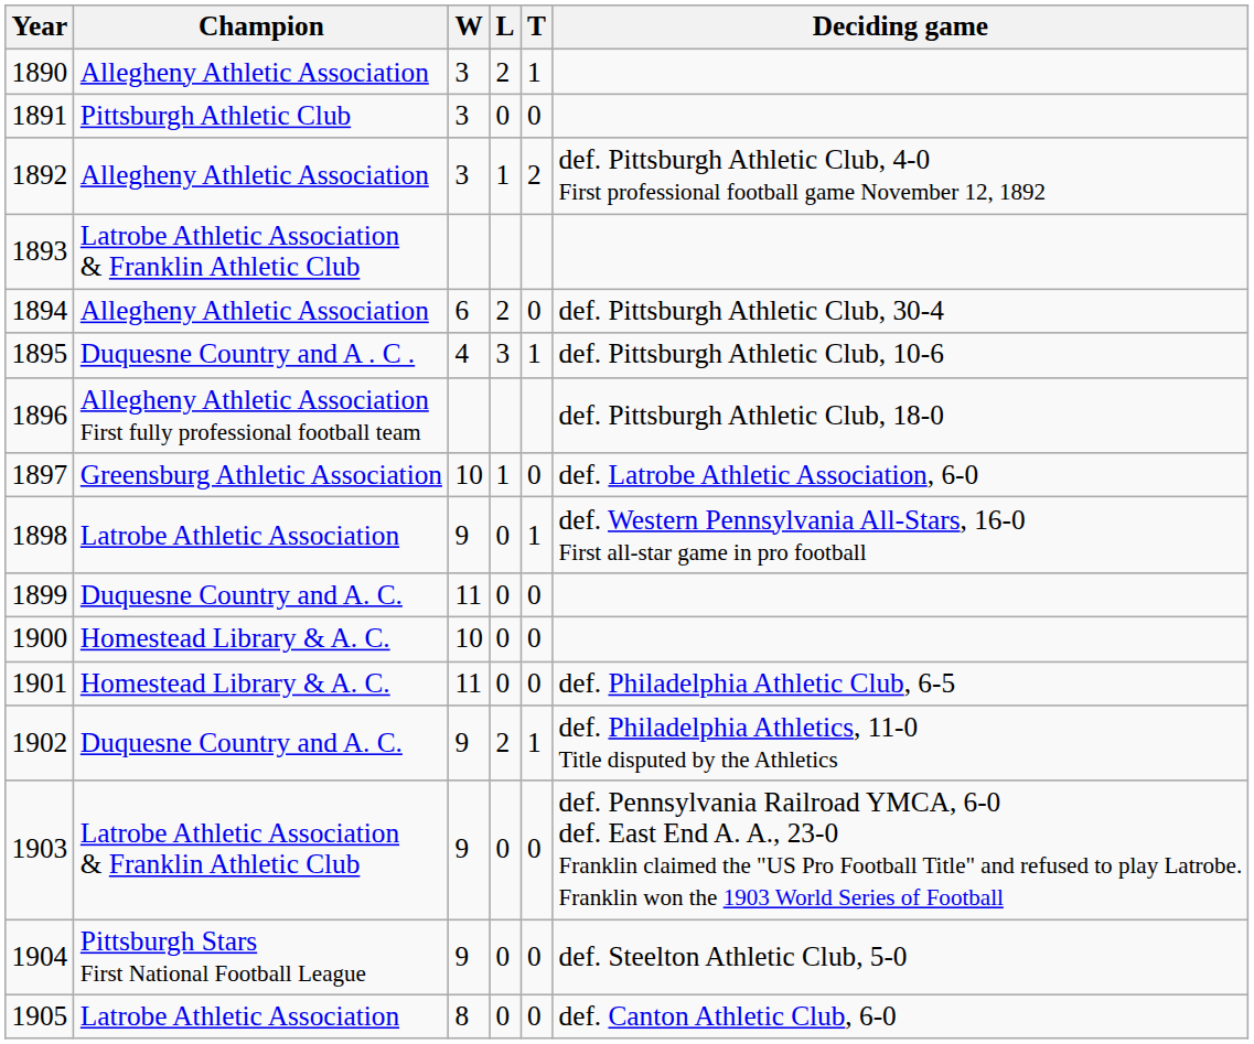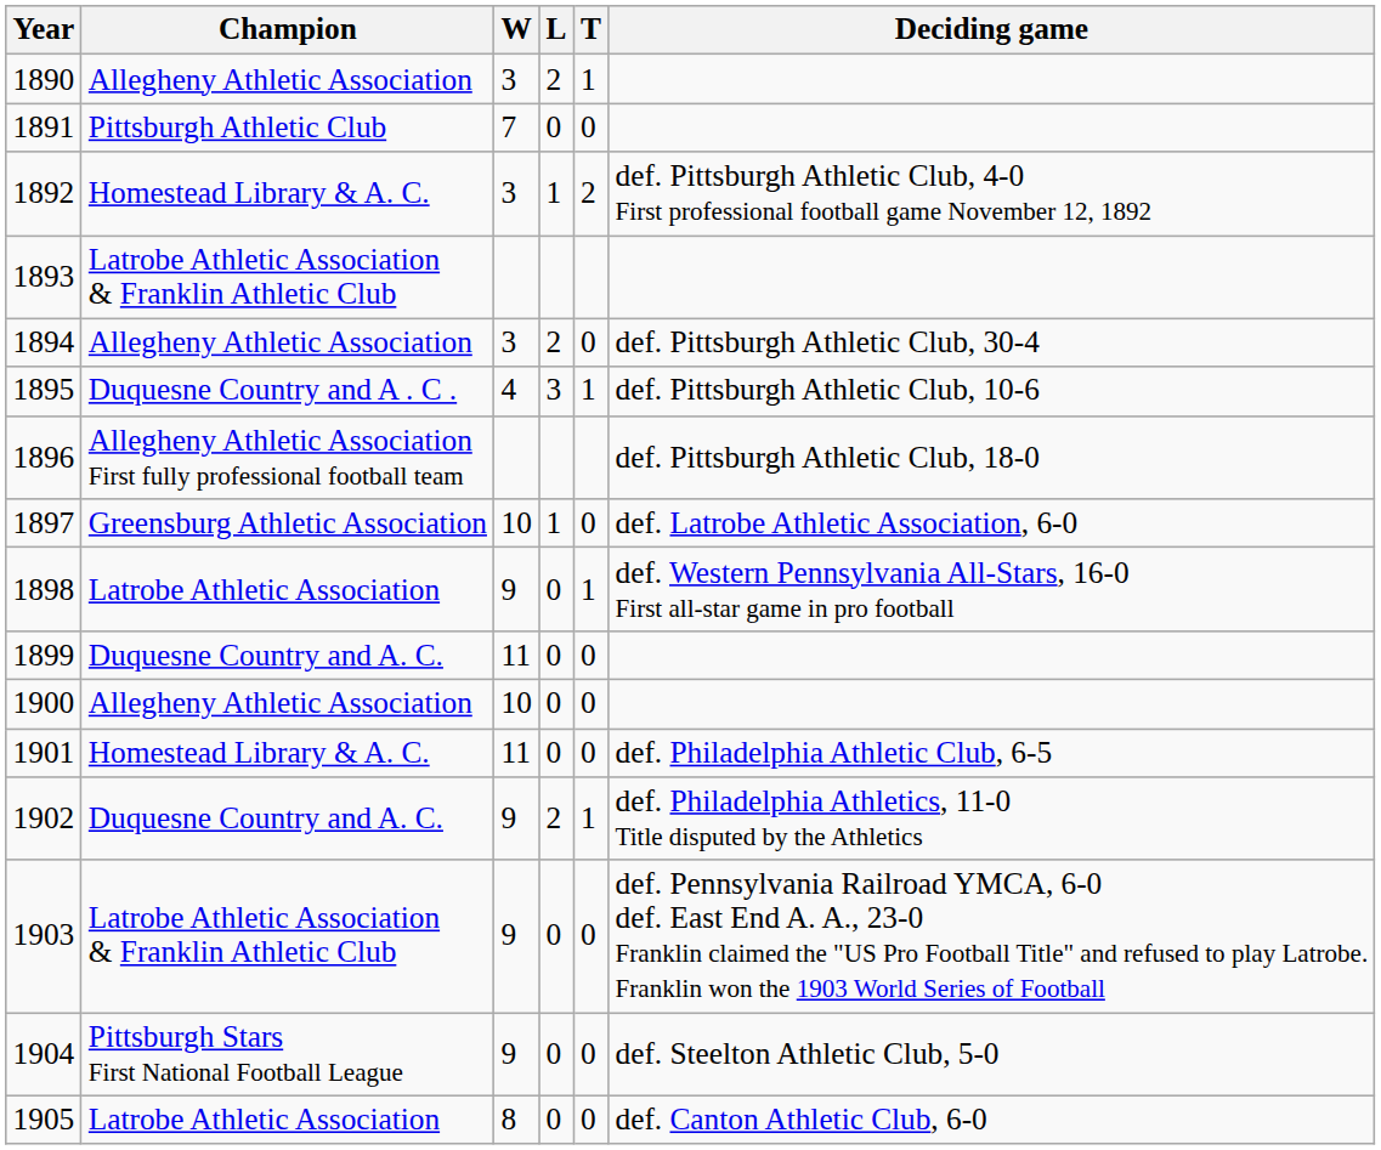 <table class="wikitable">
 <tr>
 <th>Year</th>
 <th>Champion</th>
 <th>W</th>
 <th>L</th>
 <th>T</th>
 <th>Deciding game</th>
 </tr>
 <tr>
 <td>1890</td>
 <td><a href='#'>Allegheny Athletic Association</a></td>
 <td>3</td>
 <td>2</td>
 <td>1</td>
 <td></td>
 </tr>
 <tr>
 <td>1891</td>
 <td><a href='#'>Pittsburgh Athletic Club</a></td>
-<td>3</td>
+<td>7</td>
 <td>0</td>
 <td>0</td>
 <td></td>
 </tr>
 <tr>
 <td>1892</td>
-<td><a href='#'>Allegheny Athletic Association</a></td>
+<td><a href='#'>Homestead Library & A. C.</a></td>
 <td>3</td>
 <td>1</td>
 <td>2</td>
 <td>def. Pittsburgh Athletic Club, 4-0<br><small>First professional football game November 12, 1892</small></td>
 </tr>
 <tr>
 <td>1893</td>
 <td><a href='#'>Latrobe Athletic Association</a> <br>& <a href='#'>Franklin Athletic Club</a></td>
 <td></td>
 <td></td>
 <td></td>
 <td></td>
 </tr>
 <tr>
 <td>1894</td>
 <td><a href='#'>Allegheny Athletic Association</a></td>
-<td>6</td>
+<td>3</td>
 <td>2</td>
 <td>0</td>
 <td>def. Pittsburgh Athletic Club, 30-4</td>
 </tr>
 <tr>
 <td>1895</td>
 <td><a href='#'>Duquesne Country and A . C .</a></td>
 <td>4</td>
 <td>3</td>
 <td>1</td>
 <td>def. Pittsburgh Athletic Club, 10-6</td>
 </tr>
 <tr>
 <td>1896</td>
 <td><a href='#'>Allegheny Athletic Association</a><br><small>First fully professional football team</small></td>
 <td></td>
 <td></td>
 <td></td>
 <td>def. Pittsburgh Athletic Club, 18-0</td>
 </tr>
 <tr>
 <td>1897</td>
 <td><a href='#'>Greensburg Athletic Association</a></td>
 <td>10</td>
 <td>1</td>
 <td>0</td>
 <td>def. <a href='#'>Latrobe Athletic Association</a>, 6-0</td>
 </tr>
 <tr>
 <td>1898</td>
 <td><a href='#'>Latrobe Athletic Association</a></td>
 <td>9</td>
 <td>0</td>
 <td>1</td>
 <td>def. <a href='#'>Western Pennsylvania All-Stars</a>, 16-0<br><small>First all-star game in pro football</small></td>
 </tr>
 <tr>
 <td>1899</td>
 <td><a href='#'>Duquesne Country and A. C.</a></td>
 <td>11</td>
 <td>0</td>
 <td>0</td>
 <td></td>
 </tr>
 <tr>
 <td>1900</td>
-<td><a href='#'>Homestead Library & A. C.</a></td>
+<td><a href='#'>Allegheny Athletic Association</a></td>
 <td>10</td>
 <td>0</td>
 <td>0</td>
 <td></td>
 </tr>
 <tr>
 <td>1901</td>
 <td><a href='#'>Homestead Library & A. C.</a></td>
 <td>11</td>
 <td>0</td>
 <td>0</td>
 <td>def. <a href='#'>Philadelphia Athletic Club</a>, 6-5</td>
 </tr>
 <tr>
 <td>1902</td>
 <td><a href='#'>Duquesne Country and A. C.</a></td>
 <td>9</td>
 <td>2</td>
 <td>1</td>
 <td>def. <a href='#'>Philadelphia Athletics</a>, 11-0<br><small>Title disputed by the Athletics</small></td>
 </tr>
 <tr>
 <td>1903</td>
 <td><a href='#'>Latrobe Athletic Association</a> <br>& <a href='#'>Franklin Athletic Club</a></td>
 <td>9</td>
 <td>0</td>
 <td>0</td>
 <td>def. Pennsylvania Railroad YMCA, 6-0<br> def. East End A. A., 23-0<br><small>Franklin claimed the "US Pro Football Title" and refused to play Latrobe.</small><br><small>Franklin won the <a href='#'>1903 World Series of Football</a></small></td>
 </tr>
 <tr>
 <td>1904</td>
 <td><a href='#'>Pittsburgh Stars</a><br><small>First National Football League</small></td>
 <td>9</td>
 <td>0</td>
 <td>0</td>
 <td>def. Steelton Athletic Club, 5-0</td>
 </tr>
 <tr>
 <td>1905</td>
 <td><a href='#'>Latrobe Athletic Association</a></td>
 <td>8</td>
 <td>0</td>
 <td>0</td>
 <td>def. <a href='#'>Canton Athletic Club</a>, 6-0</td>
 </tr>
 </table>
